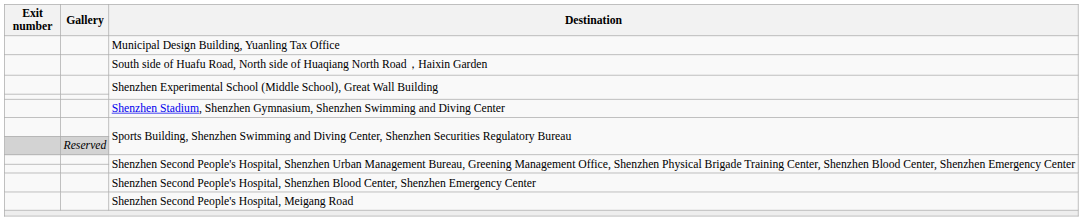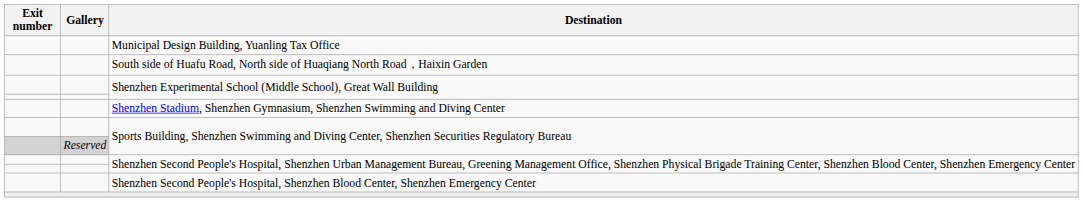 <table class="wikitable">
 <tr>
 <th style="width:70px">Exit number</th>
 <th>Gallery</th>
 <th>Destination</th>
 </tr>
 <tr>
 <td align="left"></td>
 <td><br></td>
 <td>Municipal Design Building, Yuanling Tax Office</td>
 </tr>
 <tr>
 <td align="left"></td>
 <td></td>
 <td>South side of Huafu Road, North side of Huaqiang North Road，Haixin Garden</td>
 </tr>
 <tr>
 <td align="left"></td>
 <td><br></td>
 <td rowspan=2>Shenzhen Experimental School (Middle School), Great Wall Building</td>
 </tr>
 <tr>
 <td align="left"></td>
 <td></td>
 </tr>
 <tr>
 <td align="left"><br></td>
 <td><br></td>
 <td><a href='#'>Shenzhen Stadium</a>, Shenzhen Gymnasium, Shenzhen Swimming and Diving Center</td>
 </tr>
 <tr>
 <td align="left"></td>
 <td><br></td>
 <td rowspan=2>Sports Building, Shenzhen Swimming and Diving Center, Shenzhen Securities Regulatory Bureau</td>
 </tr>
 <tr>
 <td align="left" bgcolor=lightgrey></td>
 <td bgcolor=lightgrey><em>Reserved</em></td>
 </tr>
 <tr>
 <td align="left"></td>
 <td></td>
 <td rowspan=2>Shenzhen Second People's Hospital, Shenzhen Urban Management Bureau, Greening Management Office, Shenzhen Physical Brigade Training Center, Shenzhen Blood Center, Shenzhen Emergency Center</td>
 </tr>
 <tr>
 <td align="left"></td>
 <td></td>
 </tr>
 <tr>
 <td align="left"></td>
 <td><br></td>
 <td>Shenzhen Second People's Hospital, Shenzhen Blood Center, Shenzhen Emergency Center</td>
 </tr>
 <tr>
-<td align="left"></td>
-<td></td>
-<td>Shenzhen Second People's Hospital, Meigang Road</td>
-</tr>
-<tr>
 <td bgcolor="#EEEEEE" colspan=3></td>
 </tr>
 </table>
